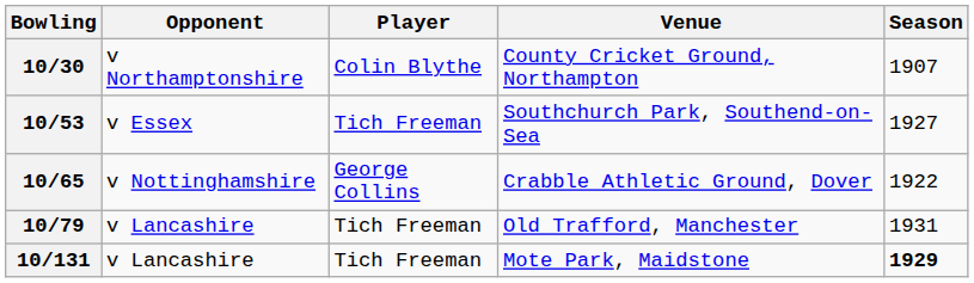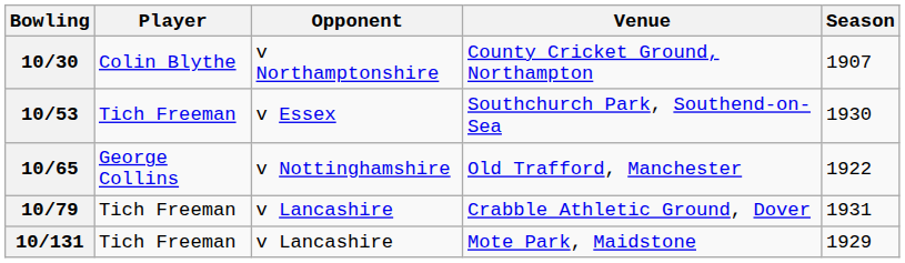 <table class="wikitable">
 <tr>
 <th>Bowling</th>
+<th>Player</th>
 <th>Opponent</th>
-<th>Player</th>
 <th>Venue</th>
 <th>Season</th>
 </tr>
 <tr>
 <th>10/30</th>
+<td><a href='#'>Colin Blythe</a></td>
 <td>v <a href='#'>Northamptonshire</a></td>
-<td><a href='#'>Colin Blythe</a></td>
 <td><a href='#'>County Cricket Ground, Northampton</a></td>
 <td>1907</td>
 </tr>
 <tr>
 <th>10/53</th>
+<td><a href='#'>Tich Freeman</a></td>
 <td>v <a href='#'>Essex</a></td>
-<td><a href='#'>Tich Freeman</a></td>
 <td><a href='#'>Southchurch Park</a>, <a href='#'>Southend-on-Sea</a></td>
-<td>1927</td>
+<td>1930</td>
 </tr>
 <tr>
 <th>10/65</th>
+<td><a href='#'>George Collins</a></td>
 <td>v <a href='#'>Nottinghamshire</a></td>
-<td><a href='#'>George Collins</a></td>
-<td><a href='#'>Crabble Athletic Ground</a>, <a href='#'>Dover</a></td>
+<td><a href='#'>Old Trafford</a>, <a href='#'>Manchester</a></td>
 <td>1922</td>
 </tr>
 <tr>
 <th>10/79</th>
+<td>Tich Freeman</td>
 <td>v <a href='#'>Lancashire</a></td>
-<td>Tich Freeman</td>
-<td><a href='#'>Old Trafford</a>, <a href='#'>Manchester</a></td>
+<td><a href='#'>Crabble Athletic Ground</a>, <a href='#'>Dover</a></td>
 <td>1931</td>
 </tr>
 <tr>
 <th>10/131</th>
+<td>Tich Freeman</td>
 <td>v Lancashire</td>
-<td>Tich Freeman</td>
 <td><a href='#'>Mote Park</a>, <a href='#'>Maidstone</a></td>
-<td><strong>1929</strong></td>
+<td>1929</td>
 </tr>
 </table>
